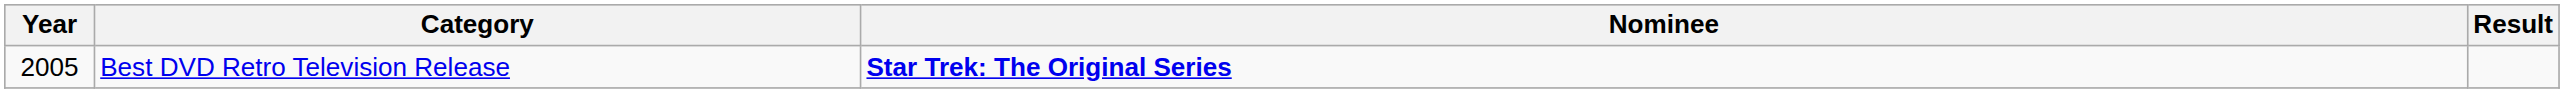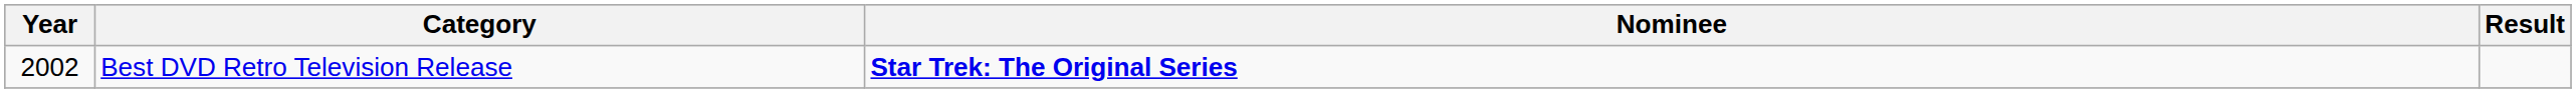 <table class="wikitable">
 <tr>
 <th width="3.5%">Year</th>
 <th width="30%">Category</th>
 <th>Nominee</th>
 <th width="3.5%">Result</th>
 </tr>
 <tr>
-<td align="center">2005</td>
+<td align="center">2002</td>
 <td><a href='#'>Best DVD Retro Television Release</a></td>
 <td><strong><a href='#'>Star Trek: The Original Series</a></strong></td>
 <td></td>
 </tr>
 </table>
